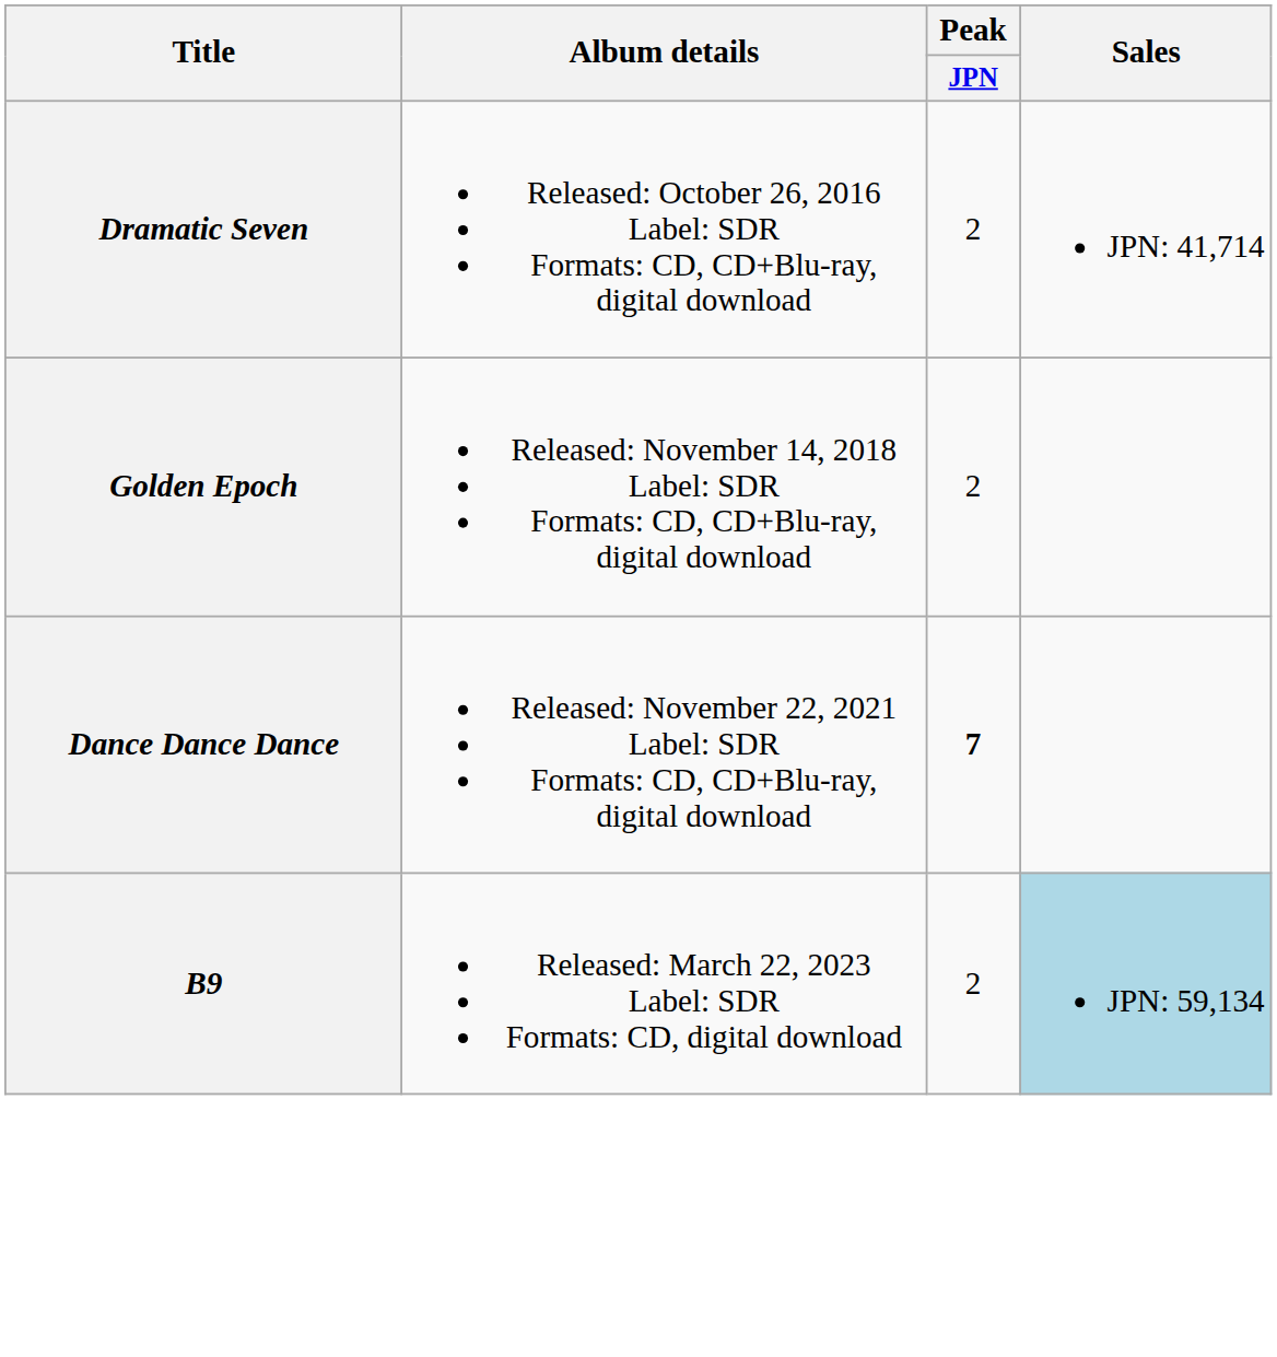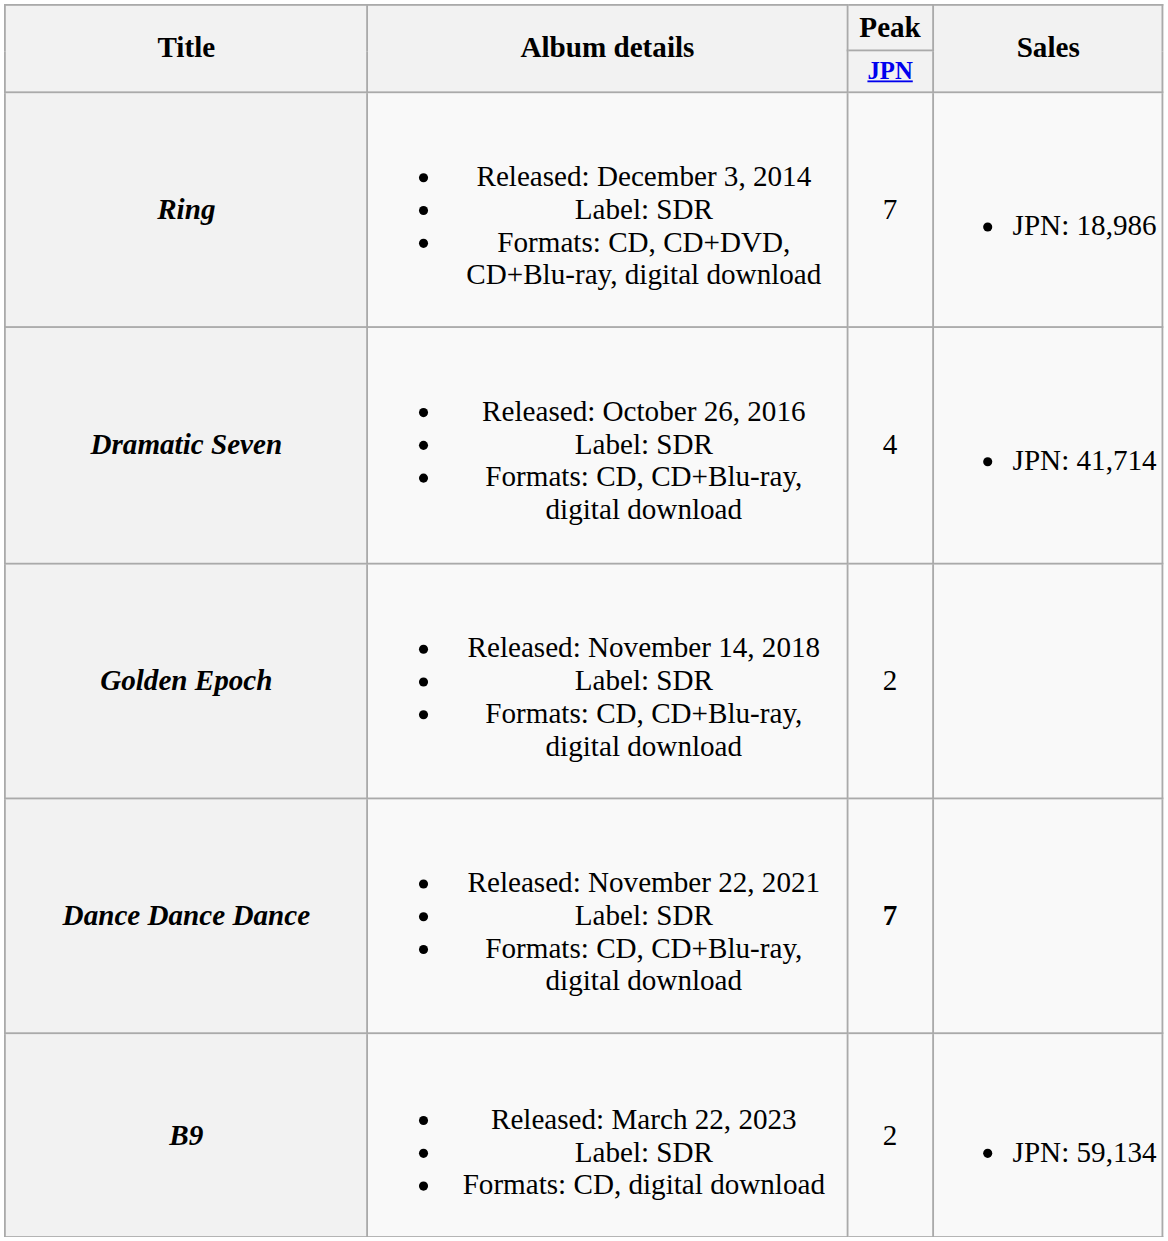 <table class="wikitable plainrowheaders" style="text-align:center;">
 <tr>
 <th rowspan="2" scope="col" style="width:12em;">Title</th>
 <th rowspan="2" scope="col" style="width:16em;">Album details</th>
 <th scope="col">Peak</th>
 <th rowspan="2" scope="col">Sales</th>
 </tr>
 <tr>
 <th scope="col" style="width:3em;font-size:85%;"><a href='#'>JPN</a></th>
 </tr>
 <tr>
+<th scope="row"><em>Ring</em></th>
+<td><br><ul><li>Released: December 3, 2014</li><li>Label: SDR</li><li>Formats: CD, CD+DVD, CD+Blu-ray, digital download</li></ul></td>
+<td>7</td>
+<td><br><ul><li>JPN: 18,986</li></ul></td>
+</tr>
+<tr>
 <th scope="row"><em>Dramatic Seven</em></th>
 <td><br><ul><li>Released: October 26, 2016</li><li>Label: SDR</li><li>Formats: CD, CD+Blu-ray, digital download</li></ul></td>
-<td>2</td>
+<td>4</td>
 <td><br><ul><li>JPN: 41,714</li></ul></td>
 </tr>
 <tr>
 <th scope="row"><em>Golden Epoch</em></th>
 <td><br><ul><li>Released: November 14, 2018</li><li>Label: SDR</li><li>Formats: CD, CD+Blu-ray, digital download</li></ul></td>
 <td>2</td>
 <td></td>
 </tr>
 <tr>
 <th scope="row"><em>Dance Dance Dance</em></th>
 <td><br><ul><li>Released: November 22, 2021</li><li>Label: SDR</li><li>Formats: CD, CD+Blu-ray, digital download</li></ul></td>
 <td><strong>7</strong></td>
 <td></td>
 </tr>
 <tr>
 <th scope="row"><em>B9</em></th>
 <td><br><ul><li>Released: March 22, 2023</li><li>Label: SDR</li><li>Formats: CD, digital download</li></ul></td>
 <td>2</td>
-<td style="background: lightblue;"><br><ul><li>JPN: 59,134</li></ul></td>
+<td><br><ul><li>JPN: 59,134</li></ul></td>
 </tr>
 </table>
